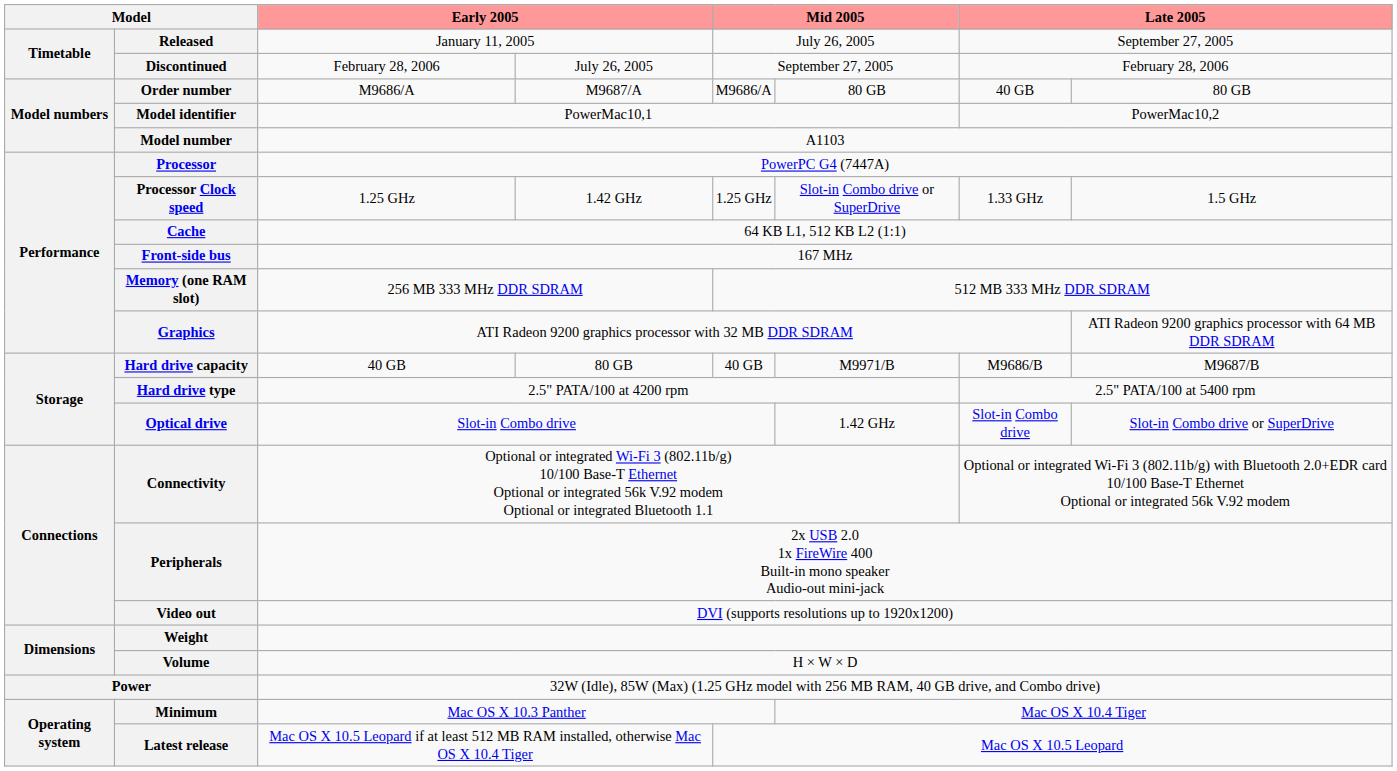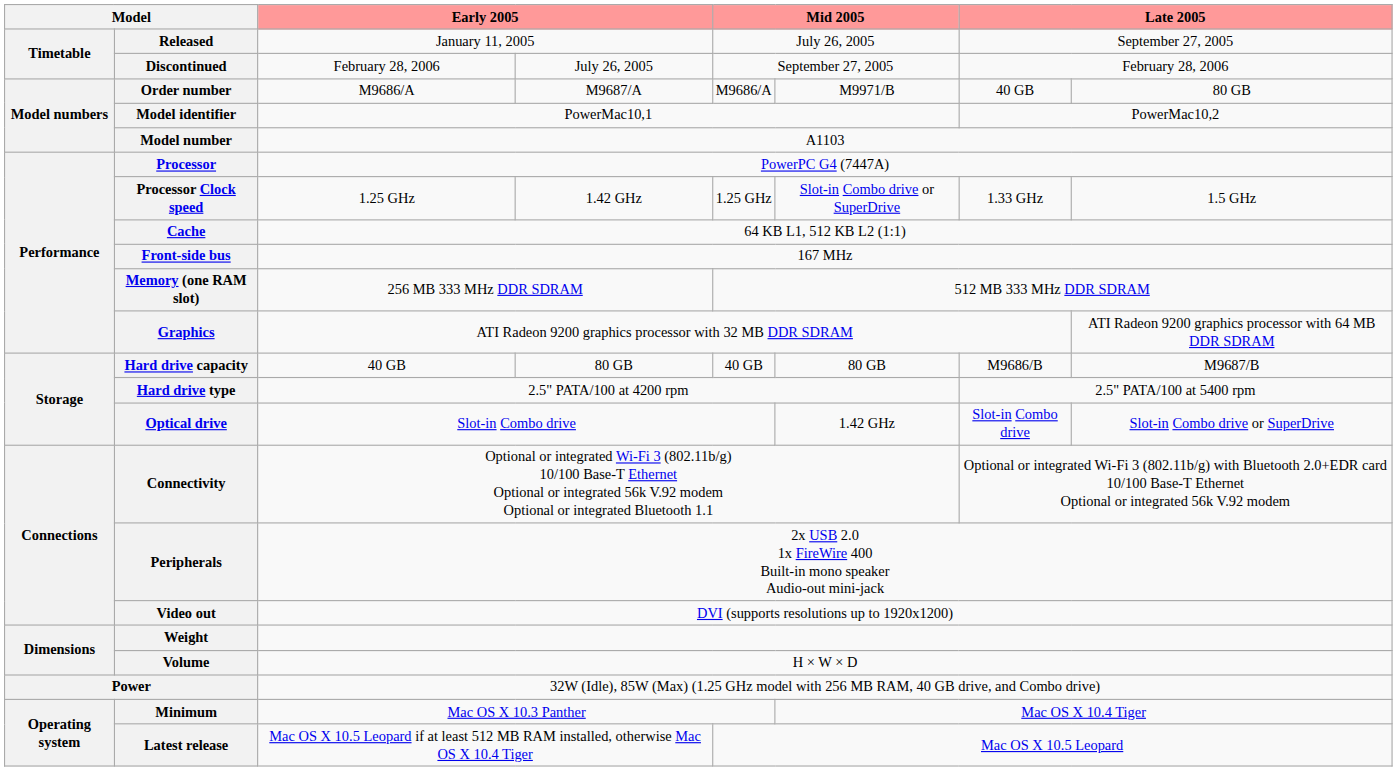 <table class="wikitable sortable mw-datatable sticky-header sort-under mw-collapsible" style="font-size:small; text-align:center">
 <tr>
 <th colspan=2>Model</th>
 <th colspan=2 style="background-color:#FF9999">Early 2005</th>
 <th colspan=2 style="background-color:#FF9999">Mid 2005</th>
 <th colspan=2 style="background-color:#FF9999">Late 2005</th>
 </tr>
 <tr>
 <th rowspan=2>Timetable</th>
 <th>Released</th>
 <td colspan=2>January 11, 2005</td>
 <td colspan=2>July 26, 2005</td>
 <td colspan=2>September 27, 2005</td>
 </tr>
 <tr>
 <th>Discontinued</th>
 <td>February 28, 2006</td>
 <td>July 26, 2005</td>
 <td colspan=2>September 27, 2005</td>
 <td colspan=2>February 28, 2006</td>
 </tr>
 <tr>
 <th rowspan=3>Model numbers</th>
 <th>Order number</th>
 <td>M9686/A</td>
 <td>M9687/A</td>
 <td>M9686/A</td>
-<td>80 GB</td>
+<td>M9971/B</td>
 <td>40 GB</td>
 <td>80 GB</td>
 </tr>
 <tr>
 <th>Model identifier</th>
 <td colspan=4>PowerMac10,1</td>
 <td colspan=2>PowerMac10,2</td>
 </tr>
 <tr>
 <th>Model number</th>
 <td colspan=6>A1103</td>
 </tr>
 <tr>
 <th rowspan=6>Performance</th>
 <th><a href='#'>Processor</a></th>
 <td colspan=6><a href='#'>PowerPC G4</a> (7447A)</td>
 </tr>
 <tr>
 <th>Processor <a href='#'>Clock speed</a></th>
 <td>1.25 GHz</td>
 <td>1.42 GHz</td>
 <td>1.25 GHz</td>
 <td><a href='#'>Slot-in</a> <a href='#'>Combo drive</a> or <a href='#'>SuperDrive</a></td>
 <td>1.33 GHz</td>
 <td>1.5 GHz</td>
 </tr>
 <tr>
 <th><a href='#'>Cache</a></th>
 <td colspan=6>64 KB L1, 512 KB L2 (1:1)</td>
 </tr>
 <tr>
 <th><a href='#'>Front-side bus</a></th>
 <td colspan=6>167 MHz</td>
 </tr>
 <tr>
 <th><a href='#'>Memory</a> (one RAM slot)</th>
 <td colspan=2>256 MB 333 MHz <a href='#'>DDR SDRAM</a><br></td>
 <td colspan=4>512 MB 333 MHz <a href='#'>DDR SDRAM</a><br></td>
 </tr>
 <tr>
 <th><a href='#'>Graphics</a></th>
 <td colspan="5">ATI Radeon 9200 graphics processor with 32 MB <a href='#'>DDR SDRAM</a></td>
 <td>ATI Radeon 9200 graphics processor with 64 MB <a href='#'>DDR SDRAM</a></td>
 </tr>
 <tr>
 <th rowspan=3>Storage</th>
 <th><a href='#'>Hard drive</a> capacity</th>
 <td>40 GB</td>
 <td>80 GB</td>
 <td>40 GB</td>
-<td>M9971/B</td>
+<td>80 GB</td>
 <td>M9686/B</td>
 <td>M9687/B</td>
 </tr>
 <tr>
 <th><a href='#'>Hard drive</a> type</th>
 <td colspan=4>2.5" PATA/100 at 4200 rpm</td>
 <td colspan=2>2.5" PATA/100 at 5400 rpm</td>
 </tr>
 <tr>
 <th><a href='#'>Optical drive</a></th>
 <td colspan=3><a href='#'>Slot-in</a> <a href='#'>Combo drive</a></td>
 <td>1.42 GHz</td>
 <td><a href='#'>Slot-in</a> <a href='#'>Combo drive</a></td>
 <td><a href='#'>Slot-in</a> <a href='#'>Combo drive</a> or <a href='#'>SuperDrive</a></td>
 </tr>
 <tr>
 <th rowspan=3>Connections</th>
 <th>Connectivity</th>
 <td colspan=4>Optional or integrated <a href='#'>Wi-Fi 3</a> (802.11b/g)<br>10/100 Base-T <a href='#'>Ethernet</a><br>Optional or integrated 56k V.92 modem<br>Optional or integrated Bluetooth 1.1</td>
 <td colspan=2>Optional or integrated Wi-Fi 3 (802.11b/g) with Bluetooth 2.0+EDR card<br>10/100 Base-T Ethernet<br>Optional or integrated 56k V.92 modem</td>
 </tr>
 <tr>
 <th>Peripherals</th>
 <td colspan=6>2x <a href='#'>USB</a> 2.0<br>1x <a href='#'>FireWire</a> 400<br>Built-in mono speaker<br>Audio-out mini-jack</td>
 </tr>
 <tr>
 <th>Video out</th>
 <td colspan=6><a href='#'>DVI</a> (supports resolutions up to 1920x1200)</td>
 </tr>
 <tr>
 <th rowspan=2>Dimensions</th>
 <th>Weight</th>
 <td colspan=6></td>
 </tr>
 <tr>
 <th>Volume</th>
 <td colspan=6> H ×  W ×  D</td>
 </tr>
 <tr>
 <th colspan=2>Power</th>
 <td colspan=6>32W (Idle), 85W (Max) (1.25 GHz model with 256 MB RAM, 40 GB drive, and Combo drive)</td>
 </tr>
 <tr>
 <th rowspan=2>Operating system</th>
 <th>Minimum</th>
 <td colspan=3><a href='#'>Mac OS X 10.3 Panther</a></td>
 <td colspan=3><a href='#'>Mac OS X 10.4 Tiger</a></td>
 </tr>
 <tr>
 <th>Latest release</th>
 <td colspan=2><a href='#'>Mac OS X 10.5 Leopard</a> if at least 512 MB RAM installed, otherwise <a href='#'>Mac OS X 10.4 Tiger</a></td>
 <td colspan=4><a href='#'>Mac OS X 10.5 Leopard</a></td>
 </tr>
 </table>
